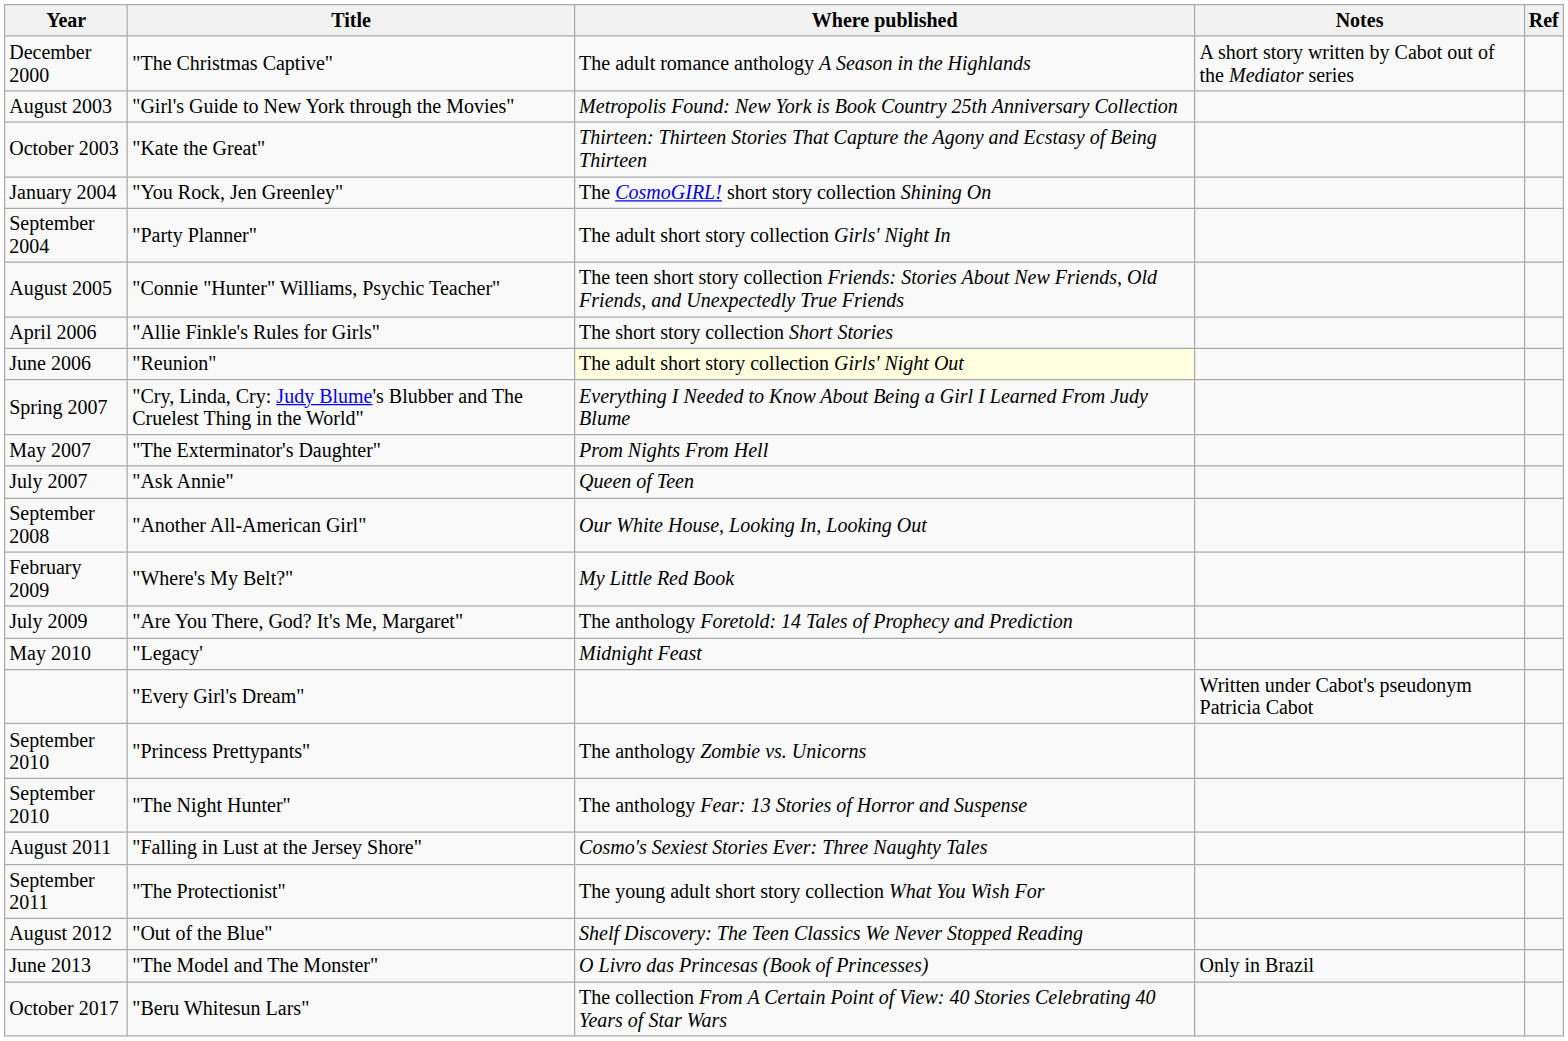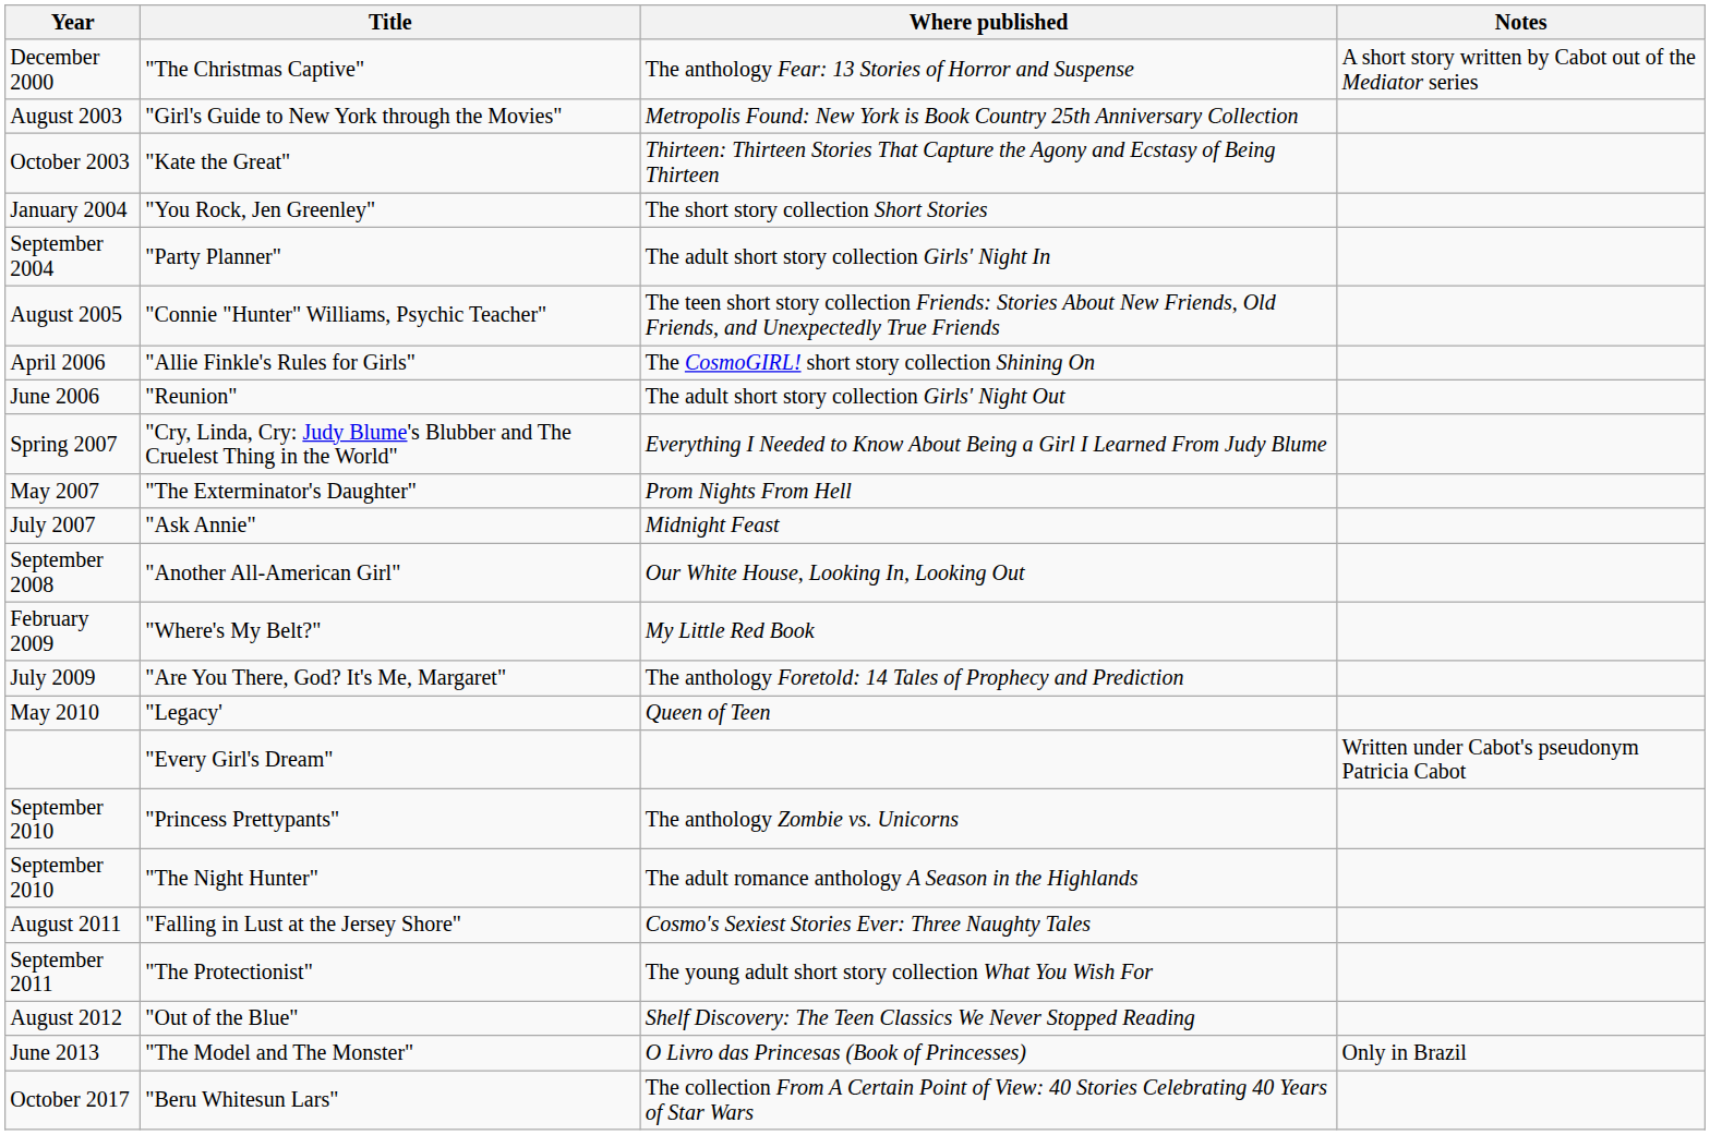 <table class="wikitable sortable">
 <tr>
 <th>Year</th>
 <th>Title</th>
 <th>Where published</th>
 <th>Notes</th>
-<th>Ref</th>
 </tr>
 <tr>
 <td>December 2000</td>
 <td>"The Christmas Captive"</td>
-<td>The adult romance anthology <em>A Season in the Highlands</em></td>
+<td>The anthology <em>Fear: 13 Stories of Horror and Suspense</em></td>
 <td>A short story written by Cabot out of the <em>Mediator</em> series</td>
-<td></td>
 </tr>
 <tr>
 <td>August 2003</td>
 <td>"Girl's Guide to New York through the Movies"</td>
 <td><em>Metropolis Found: New York is Book Country 25th Anniversary Collection</em></td>
-<td></td>
 <td></td>
 </tr>
 <tr>
 <td>October 2003</td>
 <td>"Kate the Great"</td>
 <td><em>Thirteen: Thirteen Stories That Capture the Agony and Ecstasy of Being Thirteen</em></td>
 <td></td>
-<td></td>
 </tr>
 <tr>
 <td>January 2004</td>
 <td>"You Rock, Jen Greenley"</td>
-<td>The <em><a href='#'>CosmoGIRL!</a></em> short story collection <em>Shining On</em></td>
-<td></td>
+<td>The short story collection <em>Short Stories</em></td>
 <td></td>
 </tr>
 <tr>
 <td>September 2004</td>
 <td>"Party Planner"</td>
 <td>The adult short story collection <em>Girls' Night In</em></td>
 <td></td>
-<td></td>
 </tr>
 <tr>
 <td>August 2005</td>
 <td>"Connie "Hunter" Williams, Psychic Teacher"</td>
 <td>The teen short story collection <em>Friends: Stories About New Friends, Old Friends, and Unexpectedly True Friends</em></td>
 <td></td>
-<td></td>
 </tr>
 <tr>
 <td>April 2006</td>
 <td>"Allie Finkle's Rules for Girls"</td>
-<td>The short story collection <em>Short Stories</em></td>
-<td></td>
+<td>The <em><a href='#'>CosmoGIRL!</a></em> short story collection <em>Shining On</em></td>
 <td></td>
 </tr>
 <tr>
 <td>June 2006</td>
 <td>"Reunion"</td>
-<td style="background: lightyellow;">The adult short story collection <em>Girls' Night Out</em></td>
-<td></td>
+<td>The adult short story collection <em>Girls' Night Out</em></td>
 <td></td>
 </tr>
 <tr>
 <td>Spring 2007</td>
 <td>"Cry, Linda, Cry: <a href='#'>Judy Blume</a>'s Blubber and The Cruelest Thing in the World"</td>
 <td><em>Everything I Needed to Know About Being a Girl I Learned From Judy Blume</em></td>
 <td></td>
-<td></td>
 </tr>
 <tr>
 <td>May 2007</td>
 <td>"The Exterminator's Daughter"</td>
 <td><em>Prom Nights From Hell</em></td>
 <td></td>
-<td></td>
 </tr>
 <tr>
 <td>July 2007</td>
 <td>"Ask Annie"</td>
-<td><em>Queen of Teen</em></td>
-<td></td>
+<td><em>Midnight Feast</em></td>
 <td></td>
 </tr>
 <tr>
 <td>September 2008</td>
 <td>"Another All-American Girl"</td>
 <td><em>Our White House, Looking In, Looking Out</em></td>
 <td></td>
-<td></td>
 </tr>
 <tr>
 <td>February 2009</td>
 <td>"Where's My Belt?"</td>
 <td><em>My Little Red Book</em></td>
-<td></td>
 <td></td>
 </tr>
 <tr>
 <td>July 2009</td>
 <td>"Are You There, God? It's Me, Margaret"</td>
 <td>The anthology <em>Foretold: 14 Tales of Prophecy and Prediction</em></td>
 <td></td>
-<td></td>
 </tr>
 <tr>
 <td>May 2010</td>
 <td>"Legacy'</td>
-<td><em>Midnight Feast</em></td>
-<td></td>
+<td><em>Queen of Teen</em></td>
 <td></td>
 </tr>
 <tr>
 <td></td>
 <td>"Every Girl's Dream"</td>
 <td></td>
 <td>Written under Cabot's pseudonym Patricia Cabot</td>
-<td></td>
 </tr>
 <tr>
 <td>September 2010</td>
 <td>"Princess Prettypants"</td>
 <td>The anthology <em>Zombie vs. Unicorns</em></td>
 <td></td>
-<td></td>
 </tr>
 <tr>
 <td>September 2010</td>
 <td>"The Night Hunter"</td>
-<td>The anthology <em>Fear: 13 Stories of Horror and Suspense</em></td>
-<td></td>
+<td>The adult romance anthology <em>A Season in the Highlands</em></td>
 <td></td>
 </tr>
 <tr>
 <td>August 2011</td>
 <td>"Falling in Lust at the Jersey Shore"</td>
 <td><em>Cosmo's Sexiest Stories Ever: Three Naughty Tales</em></td>
 <td></td>
-<td></td>
 </tr>
 <tr>
 <td>September 2011</td>
 <td>"The Protectionist"</td>
 <td>The young adult short story collection <em>What You Wish For</em></td>
-<td></td>
 <td></td>
 </tr>
 <tr>
 <td>August 2012</td>
 <td>"Out of the Blue"</td>
 <td><em>Shelf Discovery: The Teen Classics We Never Stopped Reading</em></td>
 <td></td>
-<td></td>
 </tr>
 <tr>
 <td>June 2013</td>
 <td>"The Model and The Monster"</td>
 <td><em>O Livro das Princesas (Book of Princesses)</em></td>
 <td>Only in Brazil</td>
-<td></td>
 </tr>
 <tr>
 <td>October 2017</td>
 <td>"Beru Whitesun Lars"</td>
 <td>The collection <em>From A Certain Point of View: 40 Stories Celebrating 40 Years of Star Wars</em></td>
 <td></td>
-<td></td>
 </tr>
 </table>
